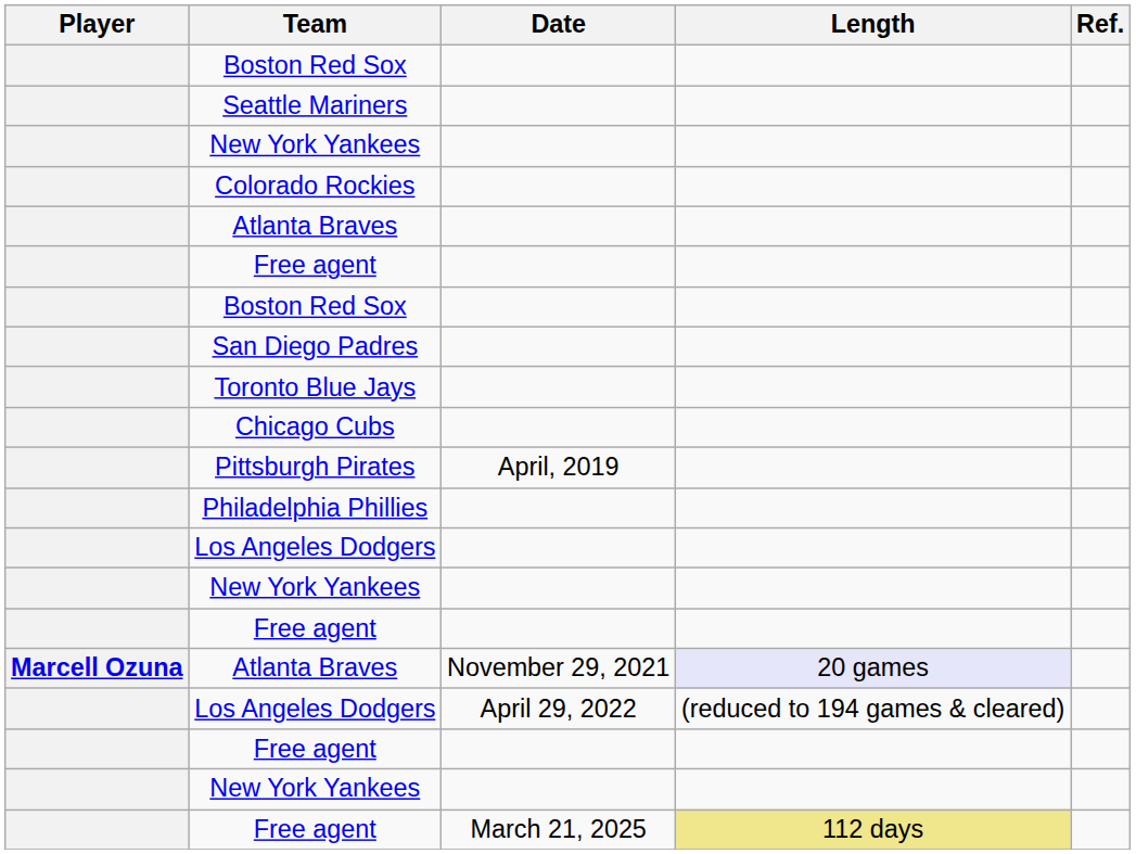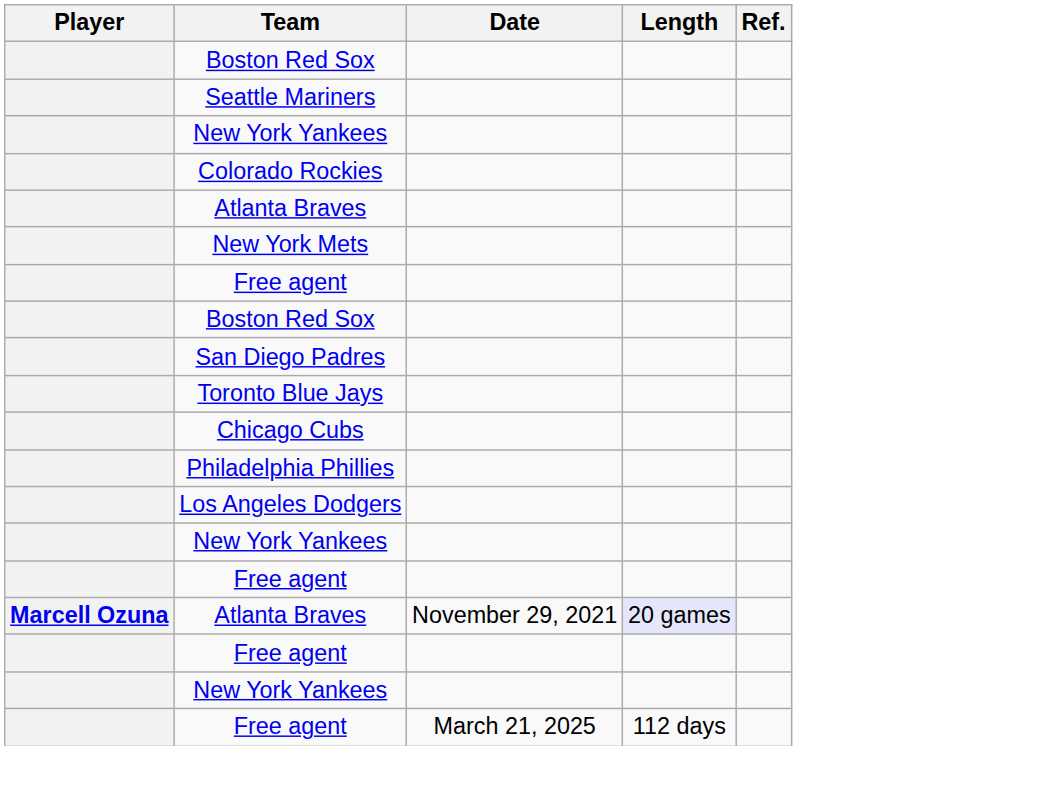 <table class="wikitable sortable plainrowheaders" style="text-align:center">
 <tr>
 <th scope="col">Player</th>
 <th scope="col">Team</th>
 <th scope="col">Date</th>
 <th scope="col">Length</th>
 <th scope="col" class=unsortable>Ref.<br></th>
 </tr>
 <tr>
 <th scope="row" style="text-align:center"></th>
 <td><a href='#'>Boston Red Sox</a></td>
 <td></td>
 <td></td>
 <td></td>
 </tr>
 <tr>
 <th scope="row" style="text-align:center"></th>
 <td><a href='#'>Seattle Mariners</a></td>
 <td></td>
 <td></td>
 <td></td>
 </tr>
 <tr>
 <th scope="row" style="text-align:center"></th>
 <td><a href='#'>New York Yankees</a></td>
 <td></td>
 <td></td>
 <td></td>
 </tr>
 <tr>
 <th scope="row" style="text-align:center"></th>
 <td><a href='#'>Colorado Rockies</a></td>
 <td></td>
 <td></td>
 <td></td>
 </tr>
 <tr>
 <th scope="row" style="text-align:center"></th>
 <td><a href='#'>Atlanta Braves</a></td>
 <td></td>
 <td></td>
 <td></td>
 </tr>
 <tr>
 <th scope="row" style="text-align:center"></th>
+<td><a href='#'>New York Mets</a></td>
+<td></td>
+<td></td>
+<td></td>
+</tr>
+<tr>
+<th scope="row" style="text-align:center"></th>
 <td><a href='#'>Free agent</a></td>
 <td></td>
 <td></td>
 <td></td>
 </tr>
 <tr>
 <th scope="row" style="text-align:center"></th>
 <td><a href='#'>Boston Red Sox</a></td>
 <td></td>
 <td></td>
 <td></td>
 </tr>
 <tr>
 <th scope="row" style="text-align:center"></th>
 <td><a href='#'>San Diego Padres</a></td>
 <td></td>
 <td></td>
 <td></td>
 </tr>
 <tr>
 <th scope="row" style="text-align:center"></th>
 <td><a href='#'>Toronto Blue Jays</a></td>
 <td></td>
 <td></td>
 <td></td>
 </tr>
 <tr>
 <th scope="row" style="text-align:center"></th>
 <td><a href='#'>Chicago Cubs</a></td>
 <td></td>
-<td></td>
-<td></td>
-</tr>
-<tr>
-<th scope="row" style="text-align:center"></th>
-<td><a href='#'>Pittsburgh Pirates</a></td>
-<td>April, 2019</td>
 <td></td>
 <td></td>
 </tr>
 <tr>
 <th scope="row" style="text-align:center"></th>
 <td><a href='#'>Philadelphia Phillies</a></td>
 <td></td>
 <td></td>
 <td></td>
 </tr>
 <tr>
 <th scope="row" style="text-align:center"></th>
 <td><a href='#'>Los Angeles Dodgers</a></td>
 <td></td>
 <td></td>
 <td></td>
 </tr>
 <tr>
 <th scope="row" style="text-align:center"></th>
 <td><a href='#'>New York Yankees</a></td>
 <td></td>
 <td></td>
 <td></td>
 </tr>
 <tr>
 <th scope="row" style="text-align:center"></th>
 <td><a href='#'>Free agent</a></td>
 <td></td>
 <td></td>
 <td></td>
 </tr>
 <tr>
 <th><a href='#'>Marcell Ozuna</a></th>
 <td><a href='#'>Atlanta Braves</a></td>
 <td>November 29, 2021</td>
 <td style="background: lavender;">20 games</td>
 <td></td>
 </tr>
 <tr>
 <th scope="row" style="text-align:center"></th>
-<td><a href='#'>Los Angeles Dodgers</a></td>
-<td>April 29, 2022</td>
-<td> (reduced to 194 games & cleared)</td>
-<td></td>
-</tr>
-<tr>
-<th scope="row" style="text-align:center"></th>
 <td><a href='#'>Free agent</a></td>
 <td></td>
 <td></td>
 <td></td>
 </tr>
 <tr>
 <th scope="row" style="text-align:center"></th>
 <td><a href='#'>New York Yankees</a></td>
 <td></td>
 <td></td>
 <td></td>
 </tr>
 <tr>
 <th scope="row" style="text-align:center"><br> </th>
 <td><a href='#'>Free agent</a></td>
 <td>March 21, 2025</td>
-<td style="background: khaki;">112 days</td>
+<td>112 days</td>
 <td></td>
 </tr>
 </table>
